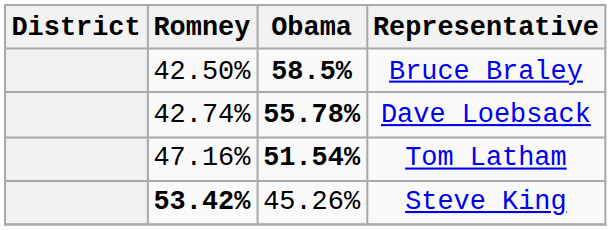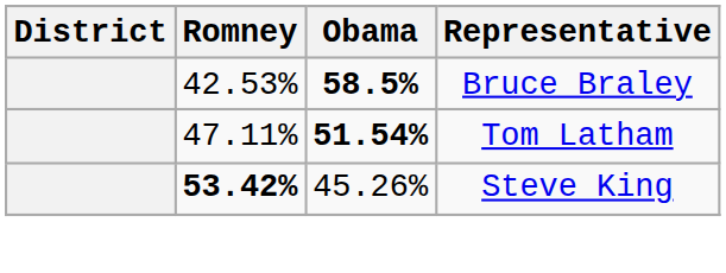 <table class=wikitable>
 <tr>
 <th>District</th>
 <th>Romney</th>
 <th>Obama</th>
 <th>Representative</th>
 </tr>
 <tr align=center>
 <th></th>
-<td>42.50%</td>
+<td>42.53%</td>
 <td><strong>58.5%</strong></td>
 <td><a href='#'>Bruce Braley</a></td>
 </tr>
 <tr align=center>
 <th></th>
-<td>42.74%</td>
-<td><strong>55.78%</strong></td>
-<td><a href='#'>Dave Loebsack</a></td>
-</tr>
-<tr align=center>
-<th></th>
-<td>47.16%</td>
+<td>47.11%</td>
 <td><strong>51.54%</strong></td>
 <td><a href='#'>Tom Latham</a></td>
 </tr>
 <tr align=center>
 <th></th>
 <td><strong>53.42%</strong></td>
 <td>45.26%</td>
 <td><a href='#'>Steve King</a></td>
 </tr>
 <tr align=center>
 </tr>
 </table>
